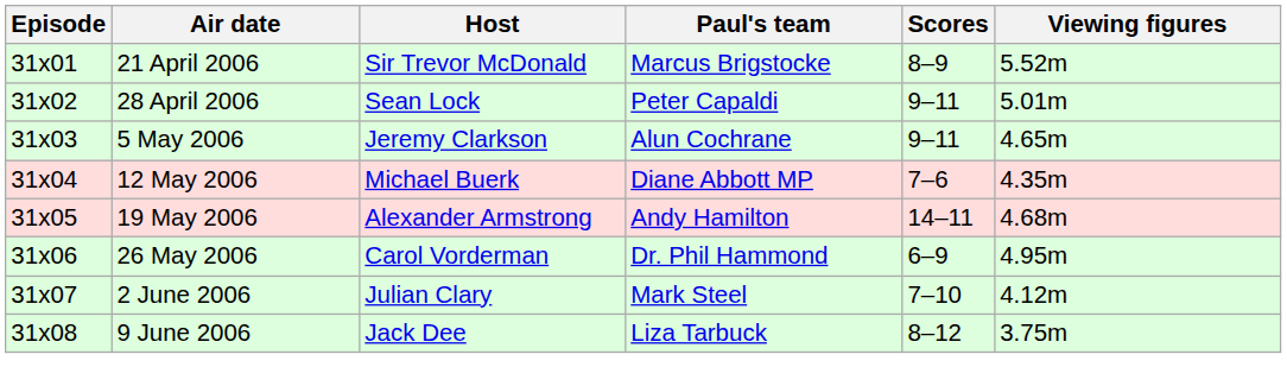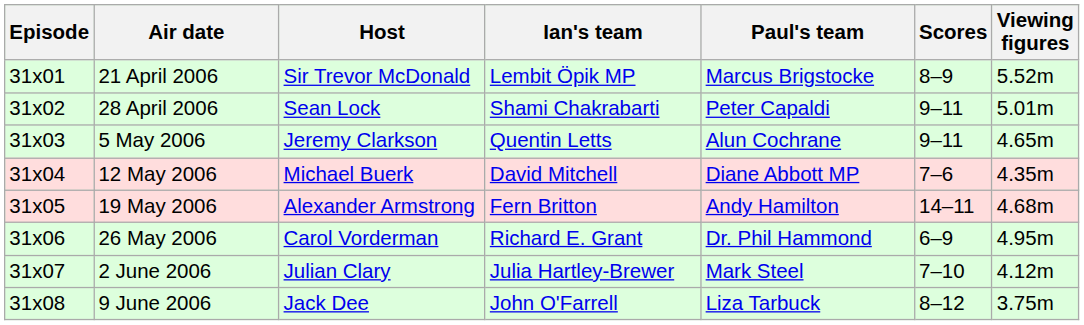 <table class="wikitable"  style="width:840px; background:#dfd;">
 <tr>
 <th style="width:5%;">Episode</th>
 <th style="width:21%;">Air date</th>
 <th style="width:22%;">Host</th>
+<th style="width:23%;">Ian's team</th>
 <th style="width:23%;">Paul's team</th>
 <th style="width:5%;">Scores</th>
 <th style="width:120%;">Viewing figures</th>
 </tr>
 <tr>
 <td>31x01</td>
 <td>21 April 2006</td>
 <td><a href='#'>Sir Trevor McDonald</a></td>
+<td><a href='#'>Lembit Öpik MP</a></td>
 <td><a href='#'>Marcus Brigstocke</a></td>
 <td>8–9</td>
 <td>5.52m</td>
 </tr>
 <tr>
 <td>31x02</td>
 <td>28 April 2006</td>
 <td><a href='#'>Sean Lock</a></td>
+<td><a href='#'>Shami Chakrabarti</a></td>
 <td><a href='#'>Peter Capaldi</a></td>
 <td>9–11</td>
 <td>5.01m</td>
 </tr>
 <tr>
 <td>31x03</td>
 <td>5 May 2006</td>
 <td><a href='#'>Jeremy Clarkson</a></td>
+<td><a href='#'>Quentin Letts</a></td>
 <td><a href='#'>Alun Cochrane</a></td>
 <td>9–11</td>
 <td>4.65m</td>
 </tr>
 <tr style="background:#fdd;">
 <td>31x04</td>
 <td>12 May 2006</td>
 <td><a href='#'>Michael Buerk</a></td>
+<td><a href='#'>David Mitchell</a></td>
 <td><a href='#'>Diane Abbott MP</a></td>
 <td>7–6</td>
 <td>4.35m</td>
 </tr>
 <tr style="background:#fdd;">
 <td>31x05</td>
 <td>19 May 2006</td>
 <td><a href='#'>Alexander Armstrong</a></td>
+<td><a href='#'>Fern Britton</a></td>
 <td><a href='#'>Andy Hamilton</a></td>
 <td>14–11</td>
 <td>4.68m</td>
 </tr>
 <tr>
 <td>31x06</td>
 <td>26 May 2006</td>
 <td><a href='#'>Carol Vorderman</a></td>
+<td><a href='#'>Richard E. Grant</a></td>
 <td><a href='#'>Dr. Phil Hammond</a></td>
 <td>6–9</td>
 <td>4.95m</td>
 </tr>
 <tr>
 <td>31x07</td>
 <td>2 June 2006</td>
 <td><a href='#'>Julian Clary</a></td>
+<td><a href='#'>Julia Hartley-Brewer</a></td>
 <td><a href='#'>Mark Steel</a></td>
 <td>7–10</td>
 <td>4.12m</td>
 </tr>
 <tr>
 <td>31x08</td>
 <td>9 June 2006</td>
 <td><a href='#'>Jack Dee</a></td>
+<td><a href='#'>John O'Farrell</a></td>
 <td><a href='#'>Liza Tarbuck</a></td>
 <td>8–12</td>
 <td>3.75m</td>
 </tr>
 </table>
